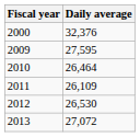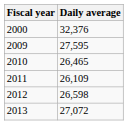 <table class="wikitable">
 <tr>
 <th>Fiscal year</th>
 <th>Daily average</th>
 </tr>
 <tr>
 <td>2000</td>
 <td>32,376</td>
 </tr>
 <tr>
 <td>2009</td>
 <td>27,595</td>
 </tr>
 <tr>
 <td>2010</td>
-<td>26,464</td>
+<td>26,465</td>
 </tr>
 <tr>
 <td>2011</td>
 <td>26,109</td>
 </tr>
 <tr>
 <td>2012</td>
-<td>26,530</td>
+<td>26,598</td>
 </tr>
 <tr>
 <td>2013</td>
 <td>27,072</td>
 </tr>
 </table>
